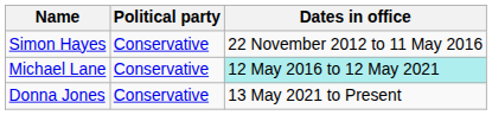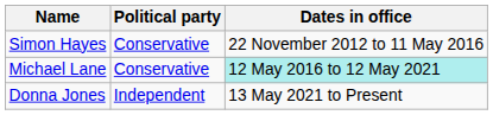 <table class="wikitable">
 <tr>
 <th>Name</th>
 <th>Political party</th>
 <th>Dates in office</th>
 </tr>
 <tr>
 <td><a href='#'>Simon Hayes</a></td>
 <td><a href='#'>Conservative</a></td>
 <td>22 November 2012 to 11 May 2016</td>
 </tr>
 <tr>
 <td><a href='#'>Michael Lane</a></td>
 <td><a href='#'>Conservative</a></td>
 <td style="background: paleturquoise;">12 May 2016 to 12 May 2021</td>
 </tr>
 <tr>
 <td><a href='#'>Donna Jones</a></td>
-<td><a href='#'>Conservative</a></td>
+<td><a href='#'>Independent</a></td>
 <td>13 May 2021 to Present</td>
 </tr>
 </table>
